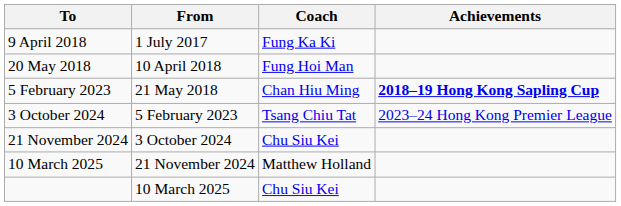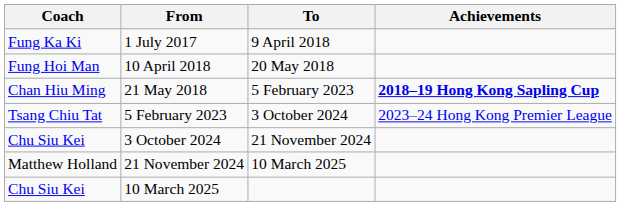 <table class="wikitable">
 <tr>
+<th>Coach</th>
+<th>From</th>
 <th>To</th>
-<th>From</th>
-<th>Coach</th>
 <th>Achievements</th>
 </tr>
 <tr>
+<td> <a href='#'>Fung Ka Ki</a></td>
+<td>1 July 2017</td>
 <td>9 April 2018</td>
-<td>1 July 2017</td>
-<td> <a href='#'>Fung Ka Ki</a></td>
 <td></td>
 </tr>
 <tr>
+<td> <a href='#'>Fung Hoi Man</a></td>
+<td>10 April 2018</td>
 <td>20 May 2018</td>
-<td>10 April 2018</td>
-<td> <a href='#'>Fung Hoi Man</a></td>
 <td></td>
 </tr>
 <tr>
+<td> <a href='#'>Chan Hiu Ming</a></td>
+<td>21 May 2018</td>
 <td>5 February 2023</td>
-<td>21 May 2018</td>
-<td> <a href='#'>Chan Hiu Ming</a></td>
 <td><strong><a href='#'>2018–19 Hong Kong Sapling Cup</a></strong></td>
 </tr>
 <tr>
+<td> <a href='#'>Tsang Chiu Tat</a></td>
+<td>5 February 2023</td>
 <td>3 October 2024</td>
-<td>5 February 2023</td>
-<td> <a href='#'>Tsang Chiu Tat</a></td>
 <td><a href='#'>2023–24 Hong Kong Premier League</a></td>
 </tr>
 <tr>
+<td> <a href='#'>Chu Siu Kei</a></td>
+<td>3 October 2024</td>
 <td>21 November 2024</td>
-<td>3 October 2024</td>
-<td> <a href='#'>Chu Siu Kei</a></td>
 <td></td>
 </tr>
 <tr>
+<td> Matthew Holland</td>
+<td>21 November 2024</td>
 <td>10 March 2025</td>
-<td>21 November 2024</td>
-<td> Matthew Holland</td>
 <td></td>
 </tr>
 <tr>
+<td> <a href='#'>Chu Siu Kei</a></td>
+<td>10 March 2025</td>
 <td></td>
-<td>10 March 2025</td>
-<td> <a href='#'>Chu Siu Kei</a></td>
 <td></td>
 </tr>
 </table>
